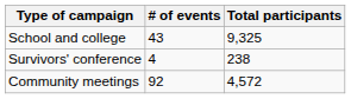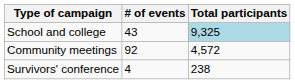 <table class="wikitable">
 <tr>
 <th>Type of campaign</th>
 <th># of events</th>
 <th>Total participants</th>
 </tr>
 <tr>
 <td>School and college</td>
 <td>43</td>
-<td>9,325</td>
+<td style="background: lightblue;">9,325</td>
+</tr>
+<tr>
+<td>Community meetings</td>
+<td>92</td>
+<td>4,572</td>
 </tr>
 <tr>
 <td>Survivors' conference</td>
 <td>4</td>
 <td>238</td>
 </tr>
-<tr>
-<td>Community meetings</td>
-<td>92</td>
-<td>4,572</td>
-</tr>
 </table>
